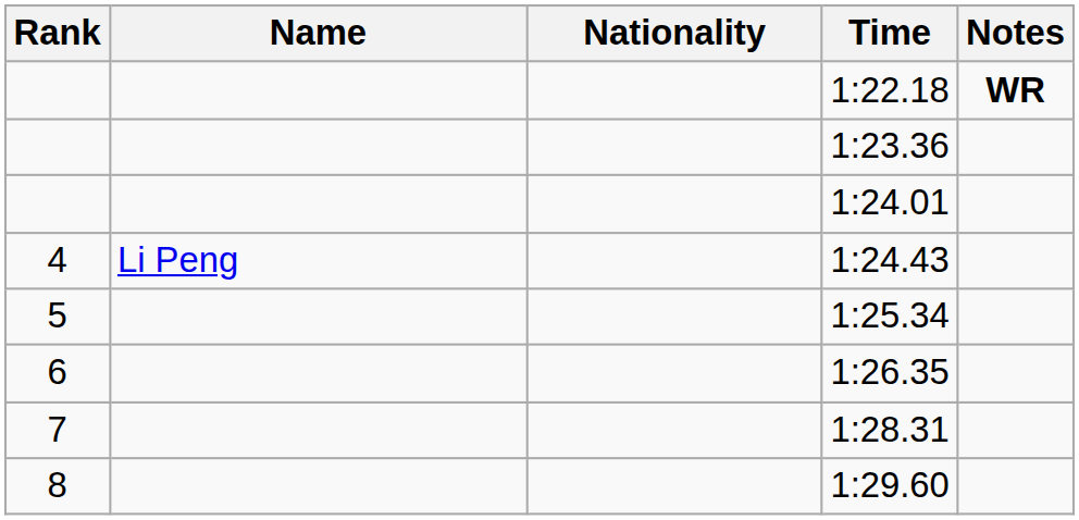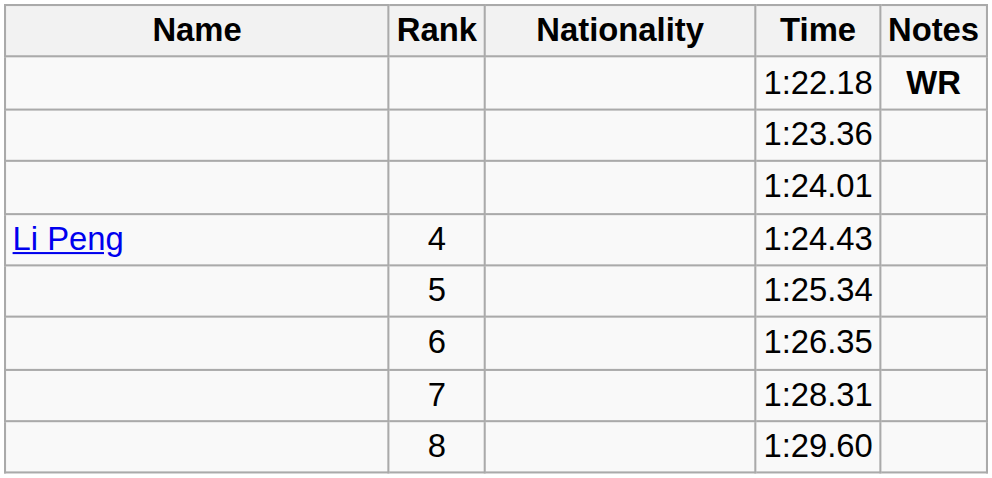 <table class="wikitable sortable" style="text-align:center">
 <tr>
+<th style="width:180px">Name</th>
 <th>Rank</th>
-<th style="width:180px">Name</th>
 <th style="width:125px">Nationality</th>
 <th>Time</th>
 <th>Notes</th>
 </tr>
 <tr>
+<td style="text-align:left;"></td>
 <td></td>
-<td style="text-align:left;"></td>
 <td style="text-align:left;"></td>
 <td>1:22.18</td>
 <td><strong>WR</strong></td>
 </tr>
 <tr>
+<td style="text-align:left;"></td>
 <td></td>
-<td style="text-align:left;"></td>
 <td style="text-align:left;"></td>
 <td>1:23.36</td>
 <td></td>
 </tr>
 <tr>
+<td style="text-align:left;"></td>
 <td></td>
-<td style="text-align:left;"></td>
 <td style="text-align:left;"></td>
 <td>1:24.01</td>
 <td></td>
 </tr>
 <tr>
+<td style="text-align:left;"><a href='#'>Li Peng</a></td>
 <td>4</td>
-<td style="text-align:left;"><a href='#'>Li Peng</a></td>
 <td style="text-align:left;"></td>
 <td>1:24.43</td>
 <td></td>
 </tr>
 <tr>
+<td style="text-align:left;"></td>
 <td>5</td>
-<td style="text-align:left;"></td>
 <td style="text-align:left;"></td>
 <td>1:25.34</td>
 <td></td>
 </tr>
 <tr>
+<td style="text-align:left;"></td>
 <td>6</td>
-<td style="text-align:left;"></td>
 <td style="text-align:left;"></td>
 <td>1:26.35</td>
 <td></td>
 </tr>
 <tr>
+<td style="text-align:left;"></td>
 <td>7</td>
-<td style="text-align:left;"></td>
 <td style="text-align:left;"></td>
 <td>1:28.31</td>
 <td></td>
 </tr>
 <tr>
+<td style="text-align:left;"></td>
 <td>8</td>
-<td style="text-align:left;"></td>
 <td style="text-align:left;"></td>
 <td>1:29.60</td>
 <td></td>
 </tr>
 </table>
